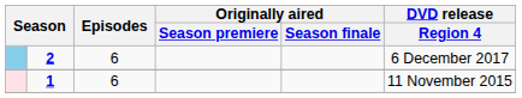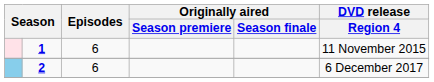 <table class="wikitable" style="text-align: center;">
 <tr>
 <th style="padding: 0 8px;" rowspan="2" colspan="2">Season</th>
 <th style="padding: 0 8px;" rowspan="2">Episodes</th>
 <th style="padding: 0 8px;" colspan="2">Originally aired</th>
 <th style="padding: 0 8px;"><a href='#'>DVD</a> release</th>
 </tr>
 <tr>
 <th><a href='#'>Season premiere</a></th>
 <th><a href='#'>Season finale</a></th>
 <th><a href='#'>Region 4</a></th>
 </tr>
 <tr>
+<td style="background: #FFE2E8;"></td>
+<td><strong><a href='#'>1</a></strong></td>
+<td>6</td>
+<td></td>
+<td></td>
+<td>11 November 2015</td>
+</tr>
+<tr>
+</tr>
+<tr>
 <td style="background: skyblue;"></td>
 <td><strong><a href='#'>2</a></strong></td>
 <td>6</td>
 <td></td>
 <td></td>
 <td>6 December 2017</td>
 </tr>
 <tr>
 </tr>
-<tr>
-<td style="background: #FFE2E8;"></td>
-<td><strong><a href='#'>1</a></strong></td>
-<td>6</td>
-<td></td>
-<td></td>
-<td>11 November 2015</td>
-</tr>
-<tr>
-</tr>
 </table>
